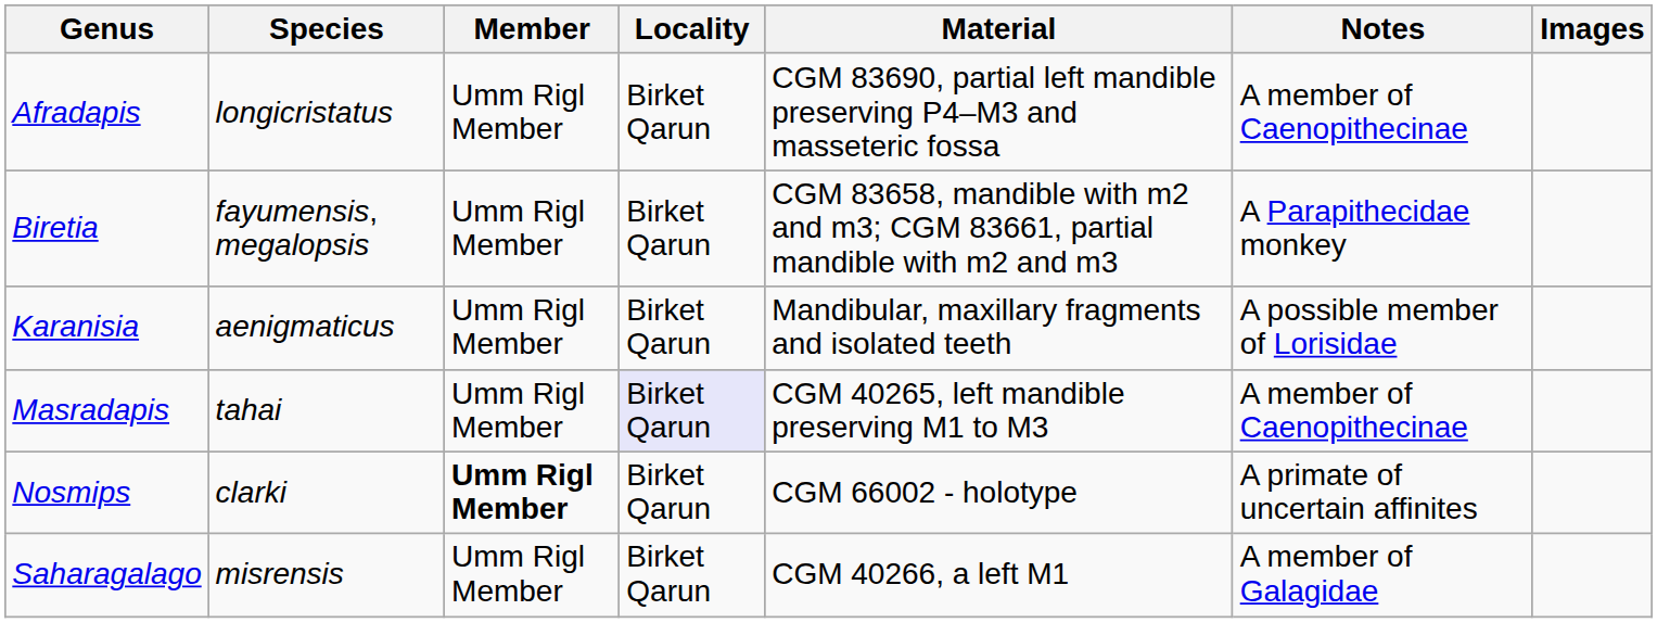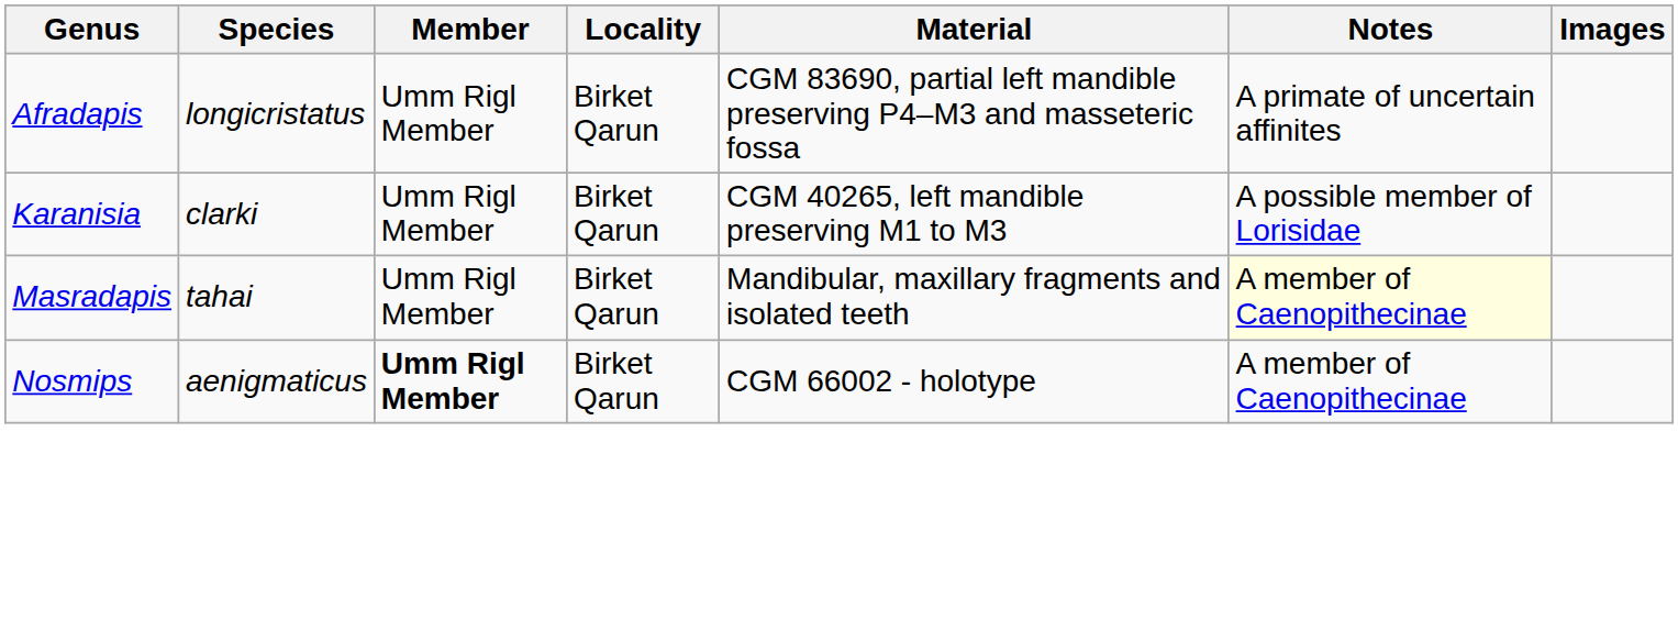 <table class="wikitable">
 <tr>
 <th>Genus</th>
 <th>Species</th>
 <th>Member</th>
 <th>Locality</th>
 <th>Material</th>
 <th>Notes</th>
 <th>Images</th>
 </tr>
 <tr>
 <td><em><a href='#'>Afradapis</a></em></td>
 <td><em>longicristatus</em></td>
 <td>Umm Rigl Member</td>
 <td>Birket Qarun</td>
 <td>CGM 83690, partial left mandible preserving P4–M3 and masseteric fossa</td>
-<td>A member of <a href='#'>Caenopithecinae</a></td>
-<td></td>
-</tr>
-<tr>
-<td><em><a href='#'>Biretia</a></em></td>
-<td><em>fayumensis</em>, <em>megalopsis</em></td>
-<td>Umm Rigl Member</td>
-<td>Birket Qarun</td>
-<td>CGM 83658, mandible with m2 and m3; CGM 83661, partial mandible with m2 and m3</td>
-<td>A <a href='#'>Parapithecidae</a> monkey</td>
+<td>A primate of uncertain affinites</td>
 <td></td>
 </tr>
 <tr>
 <td><em><a href='#'>Karanisia</a></em></td>
-<td><em>aenigmaticus</em></td>
+<td><em>clarki</em></td>
 <td>Umm Rigl Member</td>
 <td>Birket Qarun</td>
-<td>Mandibular, maxillary fragments and isolated teeth</td>
+<td>CGM 40265, left mandible preserving M1 to M3</td>
 <td>A possible member of <a href='#'>Lorisidae</a></td>
 <td></td>
 </tr>
 <tr>
 <td><em><a href='#'>Masradapis</a></em></td>
 <td><em>tahai</em></td>
 <td>Umm Rigl Member</td>
-<td style="background: lavender;">Birket Qarun</td>
-<td>CGM 40265, left mandible preserving M1 to M3</td>
-<td>A member of <a href='#'>Caenopithecinae</a></td>
+<td>Birket Qarun</td>
+<td>Mandibular, maxillary fragments and isolated teeth</td>
+<td style="background: lightyellow;">A member of <a href='#'>Caenopithecinae</a></td>
 <td></td>
 </tr>
 <tr>
 <td><em><a href='#'>Nosmips</a></em></td>
-<td><em>clarki</em></td>
+<td><em>aenigmaticus</em></td>
 <td><strong>Umm Rigl Member</strong></td>
 <td>Birket Qarun</td>
 <td>CGM 66002 - holotype</td>
-<td>A primate of uncertain affinites</td>
-<td></td>
-</tr>
-<tr>
-<td><em><a href='#'>Saharagalago</a></em></td>
-<td><em>misrensis</em></td>
-<td>Umm Rigl Member</td>
-<td>Birket Qarun</td>
-<td>CGM 40266, a left M1</td>
-<td>A member of <a href='#'>Galagidae</a></td>
+<td>A member of <a href='#'>Caenopithecinae</a></td>
 <td></td>
 </tr>
 </table>
